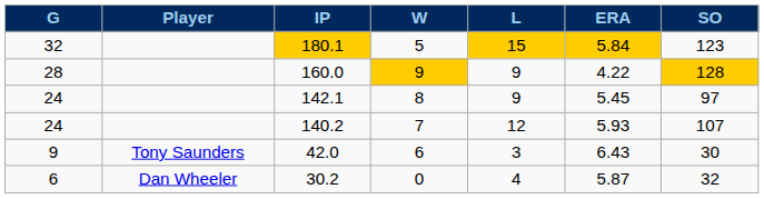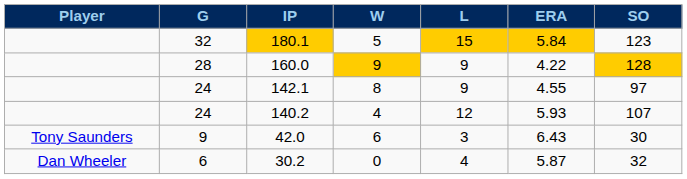 <table class="wikitable sortable">
 <tr>
+<th style="background:#00285D;color:#9ECEEE;" width="16%">Player</th>
 <th style="background:#00285D;color:#9ECEEE;" width="9%">G</th>
-<th style="background:#00285D;color:#9ECEEE;" width="16%">Player</th>
 <th style="background:#00285D;color:#9ECEEE;" width="9%">IP</th>
 <th style="background:#00285D;color:#9ECEEE;" width="9%">W</th>
 <th style="background:#00285D;color:#9ECEEE;" width="9%">L</th>
 <th style="background:#00285D;color:#9ECEEE;" width="9%">ERA</th>
 <th style="background:#00285D;color:#9ECEEE;" width="9%">SO</th>
 </tr>
 <tr align="center">
+<td></td>
 <td>32</td>
-<td></td>
 <td style="background:#fc0;">180.1</td>
 <td>5</td>
 <td style="background:#fc0;">15</td>
 <td bgcolor="#FFCC00">5.84</td>
 <td>123</td>
 </tr>
 <tr align="center">
+<td></td>
 <td>28</td>
-<td></td>
 <td>160.0</td>
 <td style="background:#fc0;">9</td>
 <td>9</td>
 <td>4.22</td>
 <td style="background:#fc0;">128</td>
 </tr>
 <tr align="center">
+<td></td>
 <td>24</td>
-<td></td>
 <td>142.1</td>
 <td>8</td>
 <td>9</td>
-<td>5.45</td>
+<td>4.55</td>
 <td>97</td>
 </tr>
 <tr align="center">
+<td></td>
 <td>24</td>
-<td></td>
 <td>140.2</td>
-<td>7</td>
+<td>4</td>
 <td>12</td>
 <td>5.93</td>
 <td>107</td>
 </tr>
 <tr align="center">
+<td><a href='#'>Tony Saunders</a></td>
 <td>9</td>
-<td><a href='#'>Tony Saunders</a></td>
 <td>42.0</td>
 <td>6</td>
 <td>3</td>
 <td>6.43</td>
 <td>30</td>
 </tr>
 <tr align=center>
+<td><a href='#'>Dan Wheeler</a></td>
 <td>6</td>
-<td><a href='#'>Dan Wheeler</a></td>
 <td>30.2</td>
 <td>0</td>
 <td>4</td>
 <td>5.87</td>
 <td>32</td>
 </tr>
 </table>
